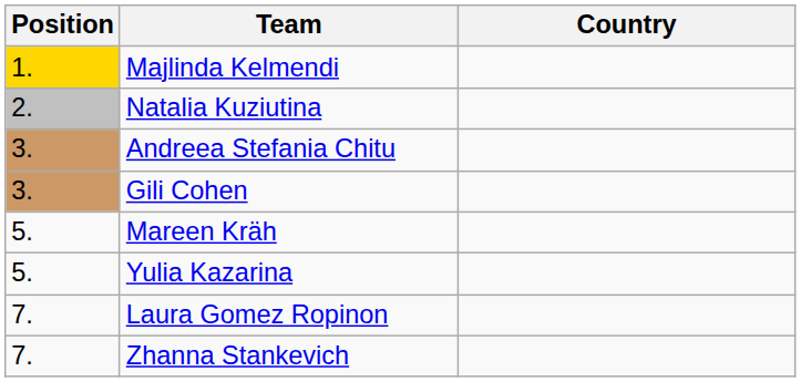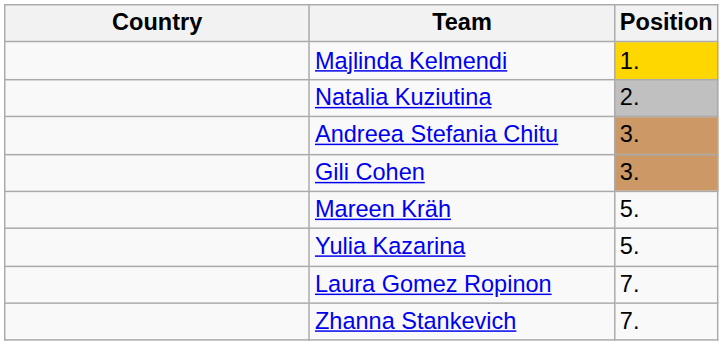 <table class=wikitable>
 <tr>
+<th width=200>Country</th>
+<th width=200>Team</th>
 <th width=10>Position</th>
-<th width=200>Team</th>
-<th width=200>Country</th>
 </tr>
 <tr>
+<td></td>
+<td><a href='#'>Majlinda Kelmendi</a></td>
 <td bgcolor=gold>1.</td>
-<td><a href='#'>Majlinda Kelmendi</a></td>
-<td></td>
 </tr>
 <tr>
+<td></td>
+<td><a href='#'>Natalia Kuziutina</a></td>
 <td bgcolor="silver">2.</td>
-<td><a href='#'>Natalia Kuziutina</a></td>
-<td></td>
 </tr>
 <tr>
+<td></td>
+<td><a href='#'>Andreea Stefania Chitu</a></td>
 <td bgcolor="CC9966">3.</td>
-<td><a href='#'>Andreea Stefania Chitu</a></td>
-<td></td>
 </tr>
 <tr>
+<td></td>
+<td><a href='#'>Gili Cohen</a></td>
 <td bgcolor="CC9966">3.</td>
-<td><a href='#'>Gili Cohen</a></td>
-<td></td>
 </tr>
 <tr>
+<td></td>
+<td><a href='#'>Mareen Kräh</a></td>
 <td>5.</td>
-<td><a href='#'>Mareen Kräh</a></td>
-<td></td>
 </tr>
 <tr>
+<td></td>
+<td><a href='#'>Yulia Kazarina</a></td>
 <td>5.</td>
-<td><a href='#'>Yulia Kazarina</a></td>
-<td></td>
 </tr>
 <tr>
+<td></td>
+<td><a href='#'>Laura Gomez Ropinon</a></td>
 <td>7.</td>
-<td><a href='#'>Laura Gomez Ropinon</a></td>
-<td></td>
 </tr>
 <tr>
+<td></td>
+<td><a href='#'>Zhanna Stankevich</a></td>
 <td>7.</td>
-<td><a href='#'>Zhanna Stankevich</a></td>
-<td></td>
 </tr>
 </table>
